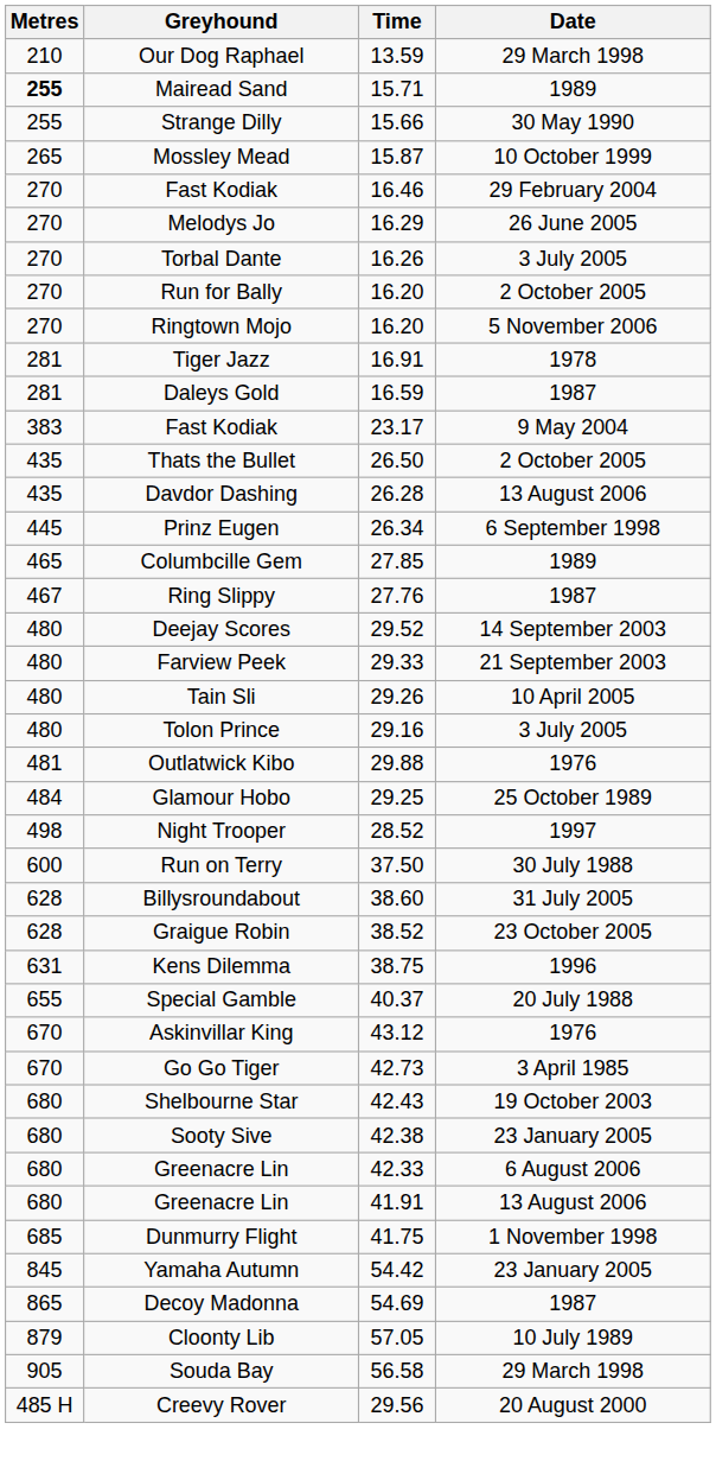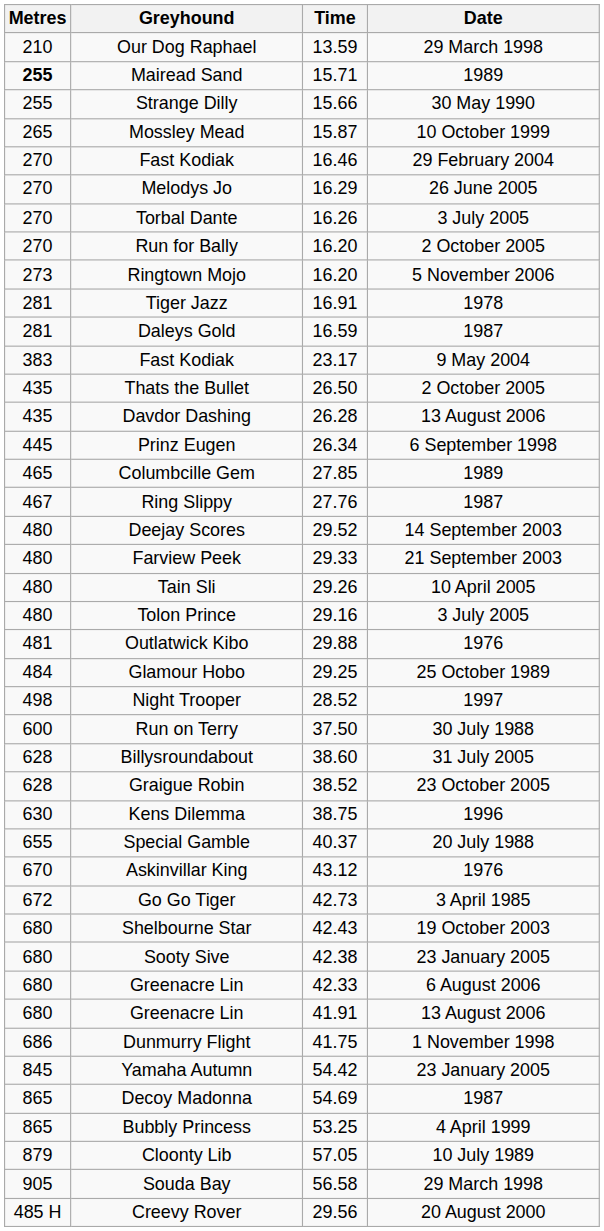 <table class="wikitable" style="font-size: 100%">
 <tr>
 <th width=50>Metres</th>
 <th width=200>Greyhound</th>
 <th width=50>Time</th>
 <th width=200>Date</th>
 </tr>
 <tr align=center>
 <td>210</td>
 <td>Our Dog Raphael</td>
 <td>13.59</td>
 <td>29 March 1998</td>
 </tr>
 <tr align=center>
 <td><strong>255</strong></td>
 <td>Mairead Sand</td>
 <td>15.71</td>
 <td>1989</td>
 </tr>
 <tr align=center>
 <td>255</td>
 <td>Strange Dilly</td>
 <td>15.66</td>
 <td>30 May 1990</td>
 </tr>
 <tr align=center>
 <td>265</td>
 <td>Mossley Mead</td>
 <td>15.87</td>
 <td>10 October 1999</td>
 </tr>
 <tr align=center>
 <td>270</td>
 <td>Fast Kodiak</td>
 <td>16.46</td>
 <td>29 February 2004</td>
 </tr>
 <tr align=center>
 <td>270</td>
 <td>Melodys Jo</td>
 <td>16.29</td>
 <td>26 June 2005</td>
 </tr>
 <tr align=center>
 <td>270</td>
 <td>Torbal Dante</td>
 <td>16.26</td>
 <td>3 July 2005</td>
 </tr>
 <tr align=center>
 <td>270</td>
 <td>Run for Bally</td>
 <td>16.20</td>
 <td>2 October 2005</td>
 </tr>
 <tr align=center>
-<td>270</td>
+<td>273</td>
 <td>Ringtown Mojo</td>
 <td>16.20</td>
 <td>5 November 2006</td>
 </tr>
 <tr align=center>
 <td>281</td>
 <td>Tiger Jazz</td>
 <td>16.91</td>
 <td>1978</td>
 </tr>
 <tr align=center>
 <td>281</td>
 <td>Daleys Gold</td>
 <td>16.59</td>
 <td>1987</td>
 </tr>
 <tr align=center>
 <td>383</td>
 <td>Fast Kodiak</td>
 <td>23.17</td>
 <td>9 May 2004</td>
 </tr>
 <tr align=center>
 <td>435</td>
 <td>Thats the Bullet</td>
 <td>26.50</td>
 <td>2 October 2005</td>
 </tr>
 <tr align=center>
 <td>435</td>
 <td>Davdor Dashing</td>
 <td>26.28</td>
 <td>13 August 2006</td>
 </tr>
 <tr align=center>
 <td>445</td>
 <td>Prinz Eugen</td>
 <td>26.34</td>
 <td>6 September 1998</td>
 </tr>
 <tr align=center>
 <td>465</td>
 <td>Columbcille Gem</td>
 <td>27.85</td>
 <td>1989</td>
 </tr>
 <tr align=center>
 <td>467</td>
 <td>Ring Slippy</td>
 <td>27.76</td>
 <td>1987</td>
 </tr>
 <tr align=center>
 <td>480</td>
 <td>Deejay Scores</td>
 <td>29.52</td>
 <td>14 September 2003</td>
 </tr>
 <tr align=center>
 <td>480</td>
 <td>Farview Peek</td>
 <td>29.33</td>
 <td>21 September 2003</td>
 </tr>
 <tr align=center>
 <td>480</td>
 <td>Tain Sli</td>
 <td>29.26</td>
 <td>10 April 2005</td>
 </tr>
 <tr align=center>
 <td>480</td>
 <td>Tolon Prince</td>
 <td>29.16</td>
 <td>3 July 2005</td>
 </tr>
 <tr align=center>
 <td>481</td>
 <td>Outlatwick Kibo</td>
 <td>29.88</td>
 <td>1976</td>
 </tr>
 <tr align=center>
 <td>484</td>
 <td>Glamour Hobo</td>
 <td>29.25</td>
 <td>25 October 1989</td>
 </tr>
 <tr align=center>
 <td>498</td>
 <td>Night Trooper</td>
 <td>28.52</td>
 <td>1997</td>
 </tr>
 <tr align=center>
 <td>600</td>
 <td>Run on Terry</td>
 <td>37.50</td>
 <td>30 July 1988</td>
 </tr>
 <tr align=center>
 <td>628</td>
 <td>Billysroundabout</td>
 <td>38.60</td>
 <td>31 July 2005</td>
 </tr>
 <tr align=center>
 <td>628</td>
 <td>Graigue Robin</td>
 <td>38.52</td>
 <td>23 October 2005</td>
 </tr>
 <tr align=center>
-<td>631</td>
+<td>630</td>
 <td>Kens Dilemma</td>
 <td>38.75</td>
 <td>1996</td>
 </tr>
 <tr align=center>
 <td>655</td>
 <td>Special Gamble</td>
 <td>40.37</td>
 <td>20 July 1988</td>
 </tr>
 <tr align=center>
 <td>670</td>
 <td>Askinvillar King</td>
 <td>43.12</td>
 <td>1976</td>
 </tr>
 <tr align=center>
-<td>670</td>
+<td>672</td>
 <td>Go Go Tiger</td>
 <td>42.73</td>
 <td>3 April 1985</td>
 </tr>
 <tr align=center>
 <td>680</td>
 <td>Shelbourne Star</td>
 <td>42.43</td>
 <td>19 October 2003</td>
 </tr>
 <tr align=center>
 <td>680</td>
 <td>Sooty Sive</td>
 <td>42.38</td>
 <td>23 January 2005</td>
 </tr>
 <tr align=center>
 <td>680</td>
 <td>Greenacre Lin</td>
 <td>42.33</td>
 <td>6 August 2006</td>
 </tr>
 <tr align=center>
 <td>680</td>
 <td>Greenacre Lin</td>
 <td>41.91</td>
 <td>13 August 2006</td>
 </tr>
 <tr align=center>
-<td>685</td>
+<td>686</td>
 <td>Dunmurry Flight</td>
 <td>41.75</td>
 <td>1 November 1998</td>
 </tr>
 <tr align=center>
 <td>845</td>
 <td>Yamaha Autumn</td>
 <td>54.42</td>
 <td>23 January 2005</td>
 </tr>
 <tr align=center>
 <td>865</td>
 <td>Decoy Madonna</td>
 <td>54.69</td>
 <td>1987</td>
+</tr>
+<tr align=center>
+<td>865</td>
+<td>Bubbly Princess</td>
+<td>53.25</td>
+<td>4 April 1999</td>
 </tr>
 <tr align=center>
 <td>879</td>
 <td>Cloonty Lib</td>
 <td>57.05</td>
 <td>10 July 1989</td>
 </tr>
 <tr align=center>
 <td>905</td>
 <td>Souda Bay</td>
 <td>56.58</td>
 <td>29 March 1998</td>
 </tr>
 <tr align=center>
 <td>485 H</td>
 <td>Creevy Rover</td>
 <td>29.56</td>
 <td>20 August 2000</td>
 </tr>
 </table>
